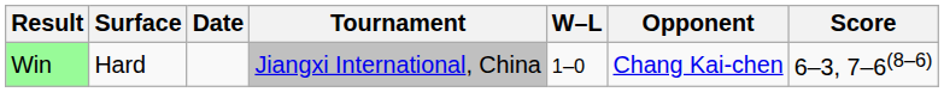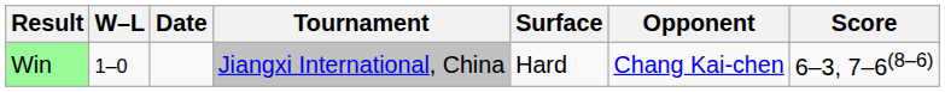 <table class="sortable wikitable">
 <tr>
 <th>Result</th>
-<th>Surface</th>
+<th>W–L</th>
 <th>Date</th>
 <th>Tournament</th>
-<th>W–L</th>
+<th>Surface</th>
 <th>Opponent</th>
 <th>Score</th>
 </tr>
 <tr>
 <td style="background:#98fb98;">Win</td>
-<td>Hard</td>
+<td><small>1–0</small></td>
 <td><a href='#'></a></td>
 <td style="background:silver;"><a href='#'>Jiangxi International</a>, China</td>
-<td><small>1–0</small></td>
+<td>Hard</td>
 <td> <a href='#'>Chang Kai-chen</a></td>
 <td>6–3, 7–6<sup>(8–6)</sup></td>
 </tr>
 </table>
